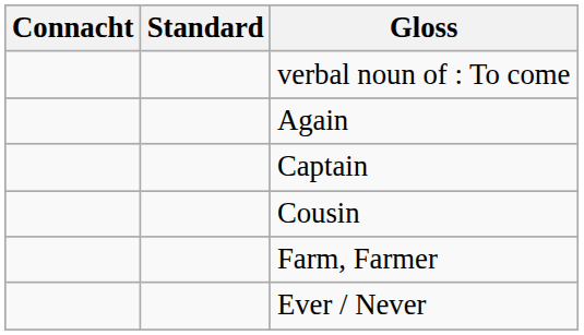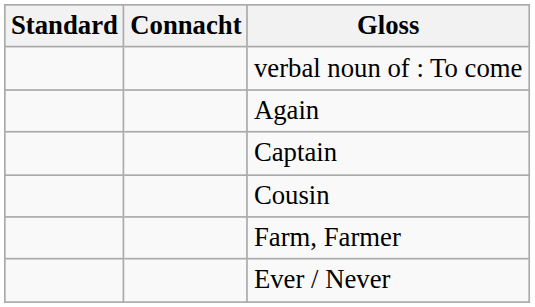 <table class="wikitable">
 <tr>
+<th>Standard</th>
 <th>Connacht</th>
-<th>Standard</th>
 <th>Gloss</th>
 </tr>
 <tr>
 <td></td>
 <td></td>
 <td>verbal noun of : To come</td>
 </tr>
 <tr>
 <td></td>
 <td></td>
 <td>Again</td>
 </tr>
 <tr>
 <td></td>
 <td></td>
 <td>Captain</td>
 </tr>
 <tr>
 <td></td>
 <td></td>
 <td>Cousin</td>
 </tr>
 <tr>
 <td></td>
 <td></td>
 <td>Farm, Farmer</td>
 </tr>
 <tr>
 <td></td>
 <td></td>
 <td>Ever / Never</td>
 </tr>
 </table>
